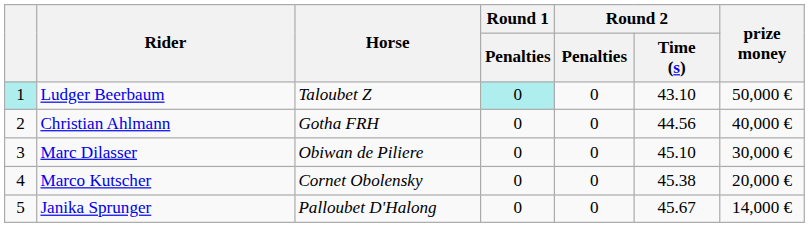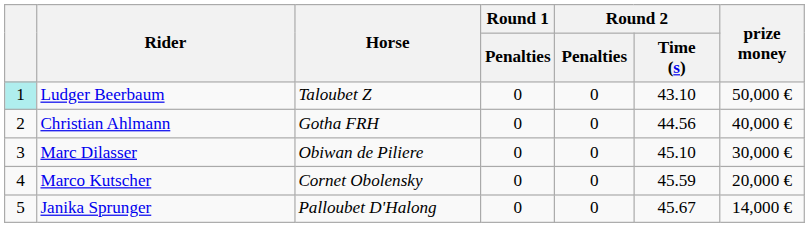 <table class="wikitable" style="font-size: 90%">
 <tr>
 <th rowspan=2 width=20></th>
 <th rowspan=2 width=210>Rider</th>
 <th rowspan=2 width=150>Horse</th>
 <th>Round 1</th>
 <th colspan=2>Round 2</th>
 <th rowspan=2 width=65>prize<br>money</th>
 </tr>
 <tr>
 <th width=50>Penalties</th>
 <th width=60>Penalties</th>
 <th width=65>Time<br>(<a href='#'>s</a>)</th>
 </tr>
 <tr>
 <td align=center style="background: paleturquoise;">1</td>
 <td> <a href='#'>Ludger Beerbaum</a></td>
 <td><em>Taloubet Z</em></td>
-<td align=center style="background: paleturquoise;">0</td>
+<td align=center>0</td>
 <td align=center>0</td>
 <td align=center>43.10</td>
 <td align=center>50,000 €</td>
 </tr>
 <tr>
 <td align=center>2</td>
 <td> <a href='#'>Christian Ahlmann</a></td>
 <td><em>Gotha FRH</em></td>
 <td align=center>0</td>
 <td align=center>0</td>
 <td align=center>44.56</td>
 <td align=center>40,000 €</td>
 </tr>
 <tr>
 <td align=center>3</td>
 <td> <a href='#'>Marc Dilasser</a></td>
 <td><em>Obiwan de Piliere</em></td>
 <td align=center>0</td>
 <td align=center>0</td>
 <td align=center>45.10</td>
 <td align=center>30,000 €</td>
 </tr>
 <tr>
 <td align=center>4</td>
 <td> <a href='#'>Marco Kutscher</a></td>
 <td><em>Cornet Obolensky</em></td>
 <td align=center>0</td>
 <td align=center>0</td>
-<td align=center>45.38</td>
+<td align=center>45.59</td>
 <td align=center>20,000 €</td>
 </tr>
 <tr>
 <td align=center>5</td>
 <td> <a href='#'>Janika Sprunger</a></td>
 <td><em>Palloubet D'Halong</em></td>
 <td align=center>0</td>
 <td align=center>0</td>
 <td align=center>45.67</td>
 <td align=center>14,000 €</td>
 </tr>
 </table>
